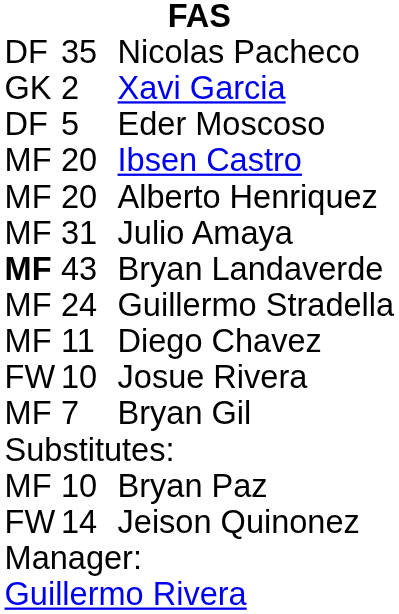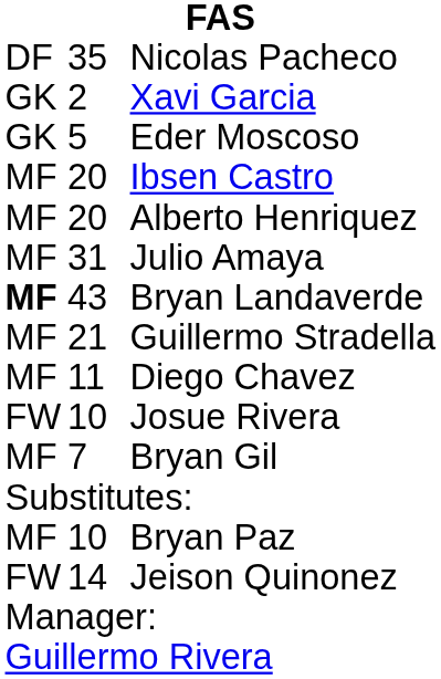 <table style="font-size: 90%" cellspacing="0" cellpadding="0" align=center>
 <tr>
 <td colspan="5" style="padding-top: 0.6em; text-align:center"><strong>FAS<em></td>
 </tr>
 <tr>
 <th width="25"></th>
 <th width="25"></th>
 </tr>
 <tr>
 <td>DF</td>
 <td></strong>35<strong></td>
 <td> Nicolas Pacheco</td>
 </tr>
 <tr>
 <td>GK</td>
 <td></strong>2<strong></td>
 <td> <a href='#'>Xavi Garcia</a></td>
 </tr>
 <tr>
-<td>DF</td>
+<td>GK</td>
 <td></strong>5<strong></td>
 <td> Eder Moscoso</td>
 </tr>
 <tr>
 <td>MF</td>
 <td></strong>20<strong></td>
 <td> <a href='#'>Ibsen Castro</a></td>
 </tr>
 <tr>
 <td>MF</td>
 <td></strong>20<strong></td>
 <td> Alberto Henriquez</td>
 <td></td>
 </tr>
 <tr>
 <td>MF</td>
 <td></strong>31<strong></td>
 <td> Julio Amaya</td>
 </tr>
 <tr>
 <td><strong>MF</strong></td>
 <td></strong>43<strong></td>
 <td> Bryan Landaverde</td>
 </tr>
 <tr>
 <td>MF</td>
-<td></strong>24<strong></td>
+<td></strong>21<strong></td>
 <td> Guillermo Stradella</td>
 <td></td>
 </tr>
 <tr>
 <td>MF</td>
 <td></strong>11<strong></td>
 <td> Diego Chavez</td>
 <td></td>
 <td></td>
 </tr>
 <tr>
 <td>FW</td>
 <td></strong>10<strong></td>
 <td> Josue Rivera</td>
 <td> </td>
 </tr>
 <tr>
 <td>MF</td>
 <td></strong>7<strong></td>
 <td> Bryan Gil</td>
 </tr>
 <tr>
 <td colspan=5></strong>Substitutes:<strong></td>
 </tr>
 <tr>
 <td>MF</td>
 <td></strong>10<strong></td>
 <td> Bryan Paz</td>
 <td></td>
 <td></td>
 </tr>
 <tr>
 <td>FW</td>
 <td></strong>14<strong></td>
 <td> Jeison Quinonez</td>
 <td></td>
 <td></td>
 </tr>
 <tr>
 <td colspan=5></strong>Manager:<strong></td>
 </tr>
 <tr>
 <td colspan=5> <a href='#'>Guillermo Rivera</a></td>
 </tr>
 </table>
